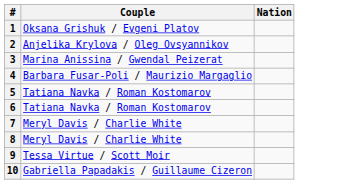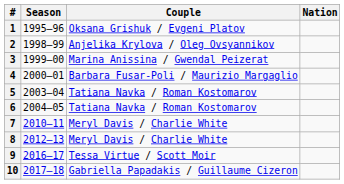 <table class="wikitable sortable">
 <tr>
 <th>#</th>
+<th>Season</th>
 <th>Couple</th>
 <th>Nation</th>
 </tr>
 <tr>
 <th>1</th>
+<td>1995–96</td>
 <td><a href='#'>Oksana Grishuk</a> / <a href='#'>Evgeni Platov</a></td>
 <td></td>
 </tr>
 <tr>
 <th>2</th>
+<td>1998–99</td>
 <td><a href='#'>Anjelika Krylova</a> / <a href='#'>Oleg Ovsyannikov</a></td>
 <td></td>
 </tr>
 <tr>
 <th>3</th>
+<td>1999–00</td>
 <td><a href='#'>Marina Anissina</a> / <a href='#'>Gwendal Peizerat</a></td>
 <td></td>
 </tr>
 <tr>
 <th>4</th>
+<td>2000–01</td>
 <td><a href='#'>Barbara Fusar-Poli</a> / <a href='#'>Maurizio Margaglio</a></td>
 <td></td>
 </tr>
 <tr>
 <th>5</th>
+<td>2003–04</td>
 <td><a href='#'>Tatiana Navka</a> / <a href='#'>Roman Kostomarov</a></td>
 <td></td>
 </tr>
 <tr>
 <th>6</th>
+<td>2004–05</td>
 <td><a href='#'>Tatiana Navka</a> / <a href='#'>Roman Kostomarov</a></td>
 <td></td>
 </tr>
 <tr>
 <th>7</th>
+<td><a href='#'>2010–11</a></td>
 <td><a href='#'>Meryl Davis</a> / <a href='#'>Charlie White</a></td>
 <td></td>
 </tr>
 <tr>
 <th>8</th>
+<td><a href='#'>2012–13</a></td>
 <td><a href='#'>Meryl Davis</a> / <a href='#'>Charlie White</a></td>
 <td></td>
 </tr>
 <tr>
 <th>9</th>
+<td><a href='#'>2016–17</a></td>
 <td><a href='#'>Tessa Virtue</a> / <a href='#'>Scott Moir</a></td>
 <td></td>
 </tr>
 <tr>
 <th>10</th>
+<td><a href='#'>2017–18</a></td>
 <td><a href='#'>Gabriella Papadakis</a> / <a href='#'>Guillaume Cizeron</a></td>
 <td></td>
 </tr>
 </table>
